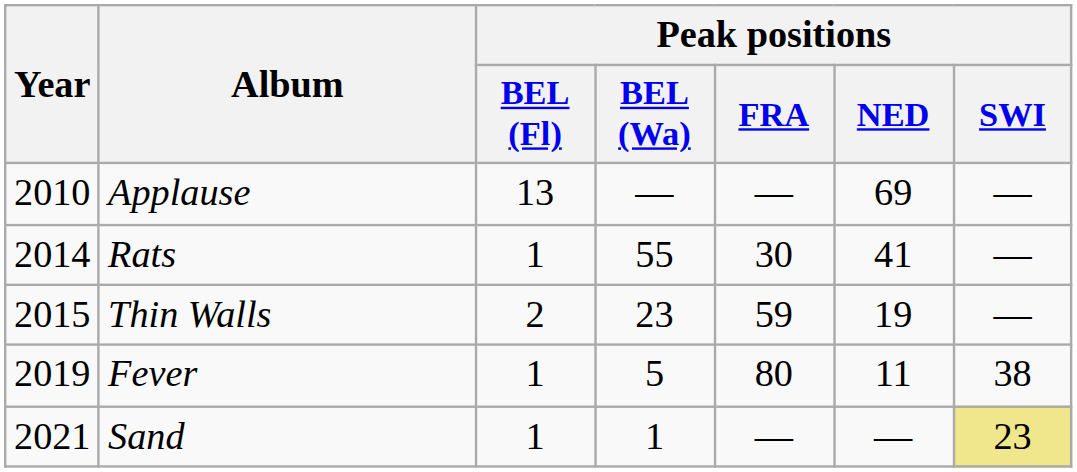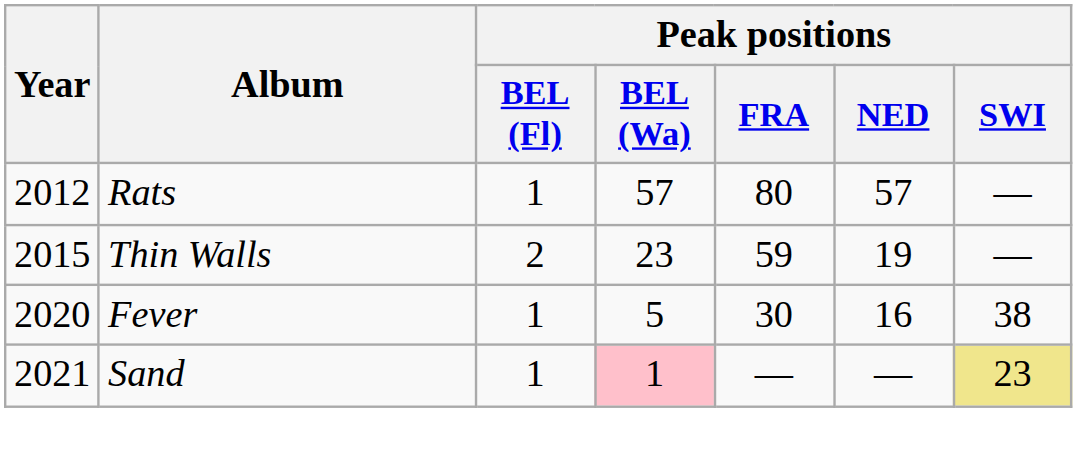 <table class="wikitable">
 <tr>
 <th align="center" rowspan="2" width="10">Year</th>
 <th align="center" rowspan="2" width="150">Album</th>
 <th align="center" colspan="5" width="20">Peak positions</th>
 </tr>
 <tr>
 <th scope="col" style="width:3em;font-size:90%;"><a href='#'>BEL<br>(Fl)</a><br></th>
 <th scope="col" style="width:3em;font-size:90%;"><a href='#'>BEL<br>(Wa)</a><br></th>
 <th scope="col" style="width:3em;font-size:90%;"><a href='#'>FRA</a><br></th>
 <th scope="col" style="width:3em;font-size:90%;"><a href='#'>NED</a><br></th>
 <th scope="col" style="width:3em;font-size:90%;"><a href='#'>SWI</a><br></th>
 </tr>
 <tr>
-<td style="text-align:center;">2010</td>
-<td><em>Applause</em></td>
-<td style="text-align:center;">13</td>
-<td style="text-align:center;">—</td>
-<td style="text-align:center;">—</td>
-<td style="text-align:center;">69</td>
-<td style="text-align:center;">—</td>
-</tr>
-<tr>
-<td style="text-align:center;">2014</td>
+<td style="text-align:center;">2012</td>
 <td><em>Rats</em></td>
 <td style="text-align:center;">1</td>
-<td style="text-align:center;">55</td>
-<td style="text-align:center;">30<br></td>
-<td style="text-align:center;">41</td>
+<td style="text-align:center;">57</td>
+<td style="text-align:center;">80</td>
+<td style="text-align:center;">57</td>
 <td style="text-align:center;">—</td>
 </tr>
 <tr>
 <td style="text-align:center;">2015</td>
 <td><em>Thin Walls</em></td>
 <td style="text-align:center;">2</td>
 <td style="text-align:center;">23</td>
 <td style="text-align:center;">59</td>
 <td style="text-align:center;">19</td>
 <td style="text-align:center;">—</td>
 </tr>
 <tr>
-<td style="text-align:center;">2019</td>
+<td style="text-align:center;">2020</td>
 <td><em>Fever</em></td>
 <td style="text-align:center;">1</td>
 <td style="text-align:center;">5</td>
-<td style="text-align:center;">80</td>
-<td style="text-align:center;">11</td>
+<td style="text-align:center;">30<br></td>
+<td style="text-align:center;">16</td>
 <td style="text-align:center;">38</td>
 </tr>
 <tr>
 <td style="text-align:center;">2021</td>
 <td><em>Sand</em></td>
 <td style="text-align:center;">1</td>
-<td style="text-align:center;">1</td>
+<td style="background: pink; text-align:center;">1</td>
 <td style="text-align:center;">—</td>
 <td style="text-align:center;">—</td>
 <td style="background: khaki; text-align:center;">23</td>
 </tr>
 </table>
